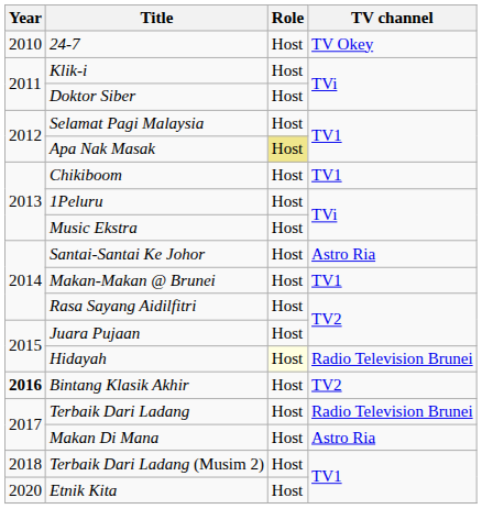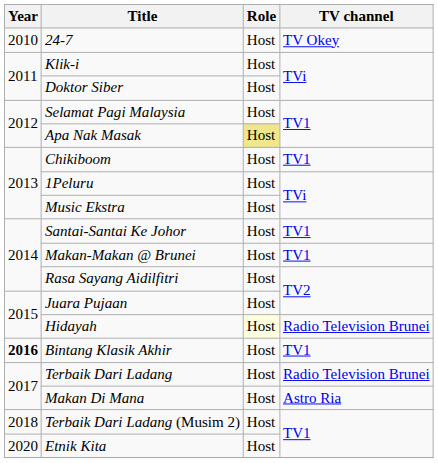 <table class="wikitable">
 <tr>
 <th>Year</th>
 <th>Title</th>
 <th>Role</th>
 <th>TV channel</th>
 </tr>
 <tr>
 <td>2010</td>
 <td><em>24-7</em></td>
 <td>Host</td>
 <td><a href='#'>TV Okey</a></td>
 </tr>
 <tr>
 <td rowspan="2">2011</td>
 <td><em>Klik-i</em></td>
 <td>Host</td>
 <td rowspan="2"><a href='#'>TVi</a></td>
 </tr>
 <tr>
 <td><em>Doktor Siber</em></td>
 <td>Host</td>
 </tr>
 <tr>
 <td rowspan="2">2012</td>
 <td><em>Selamat Pagi Malaysia</em></td>
 <td>Host</td>
 <td rowspan="2"><a href='#'>TV1</a></td>
 </tr>
 <tr>
 <td><em>Apa Nak Masak</em></td>
 <td style="background: khaki;">Host</td>
 </tr>
 <tr>
 <td rowspan="3">2013</td>
 <td><em>Chikiboom</em></td>
 <td>Host</td>
 <td><a href='#'>TV1</a></td>
 </tr>
 <tr>
 <td><em>1Peluru</em></td>
 <td>Host</td>
 <td rowspan="2"><a href='#'>TVi</a></td>
 </tr>
 <tr>
 <td><em>Music Ekstra</em></td>
 <td>Host</td>
 </tr>
 <tr>
 <td rowspan="3">2014</td>
 <td><em>Santai-Santai Ke Johor</em></td>
 <td>Host</td>
-<td><a href='#'>Astro Ria</a></td>
+<td><a href='#'>TV1</a></td>
 </tr>
 <tr>
 <td><em>Makan-Makan @ Brunei</em></td>
 <td>Host</td>
 <td><a href='#'>TV1</a></td>
 </tr>
 <tr>
 <td><em>Rasa Sayang Aidilfitri</em></td>
 <td>Host</td>
 <td rowspan="2"><a href='#'>TV2</a></td>
 </tr>
 <tr>
 <td rowspan="2">2015</td>
 <td><em>Juara Pujaan</em></td>
 <td>Host</td>
 </tr>
 <tr>
 <td><em>Hidayah</em></td>
 <td style="background: lightyellow;">Host</td>
 <td><a href='#'>Radio Television Brunei</a></td>
 </tr>
 <tr>
 <td><strong>2016</strong></td>
 <td><em>Bintang Klasik Akhir</em></td>
 <td>Host</td>
-<td><a href='#'>TV2</a></td>
+<td><a href='#'>TV1</a></td>
 </tr>
 <tr>
 <td rowspan="2">2017</td>
 <td><em>Terbaik Dari Ladang</em></td>
 <td>Host</td>
 <td><a href='#'>Radio Television Brunei</a></td>
 </tr>
 <tr>
 <td><em>Makan Di Mana</em></td>
 <td>Host</td>
 <td><a href='#'>Astro Ria</a></td>
 </tr>
 <tr>
 <td>2018</td>
 <td><em>Terbaik Dari Ladang</em> (Musim 2)</td>
 <td>Host</td>
 <td rowspan="2"><a href='#'>TV1</a></td>
 </tr>
 <tr>
 <td>2020</td>
 <td><em>Etnik Kita</em></td>
 <td>Host</td>
 </tr>
 <tr>
 </tr>
 </table>
